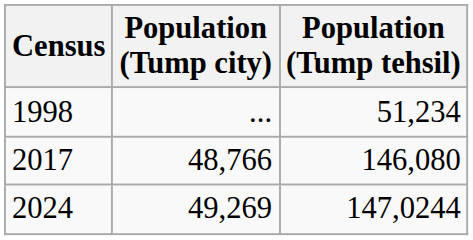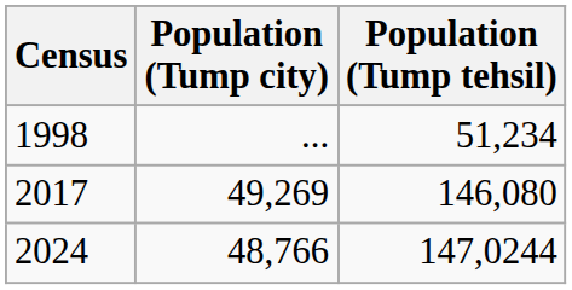 <table class="wikitable">
 <tr>
 <th>Census</th>
 <th>Population<br>(Tump city)</th>
 <th>Population<br>(Tump tehsil)</th>
 </tr>
 <tr>
 <td>1998</td>
 <td style="text-align:right">...</td>
 <td style="text-align:right">51,234</td>
 </tr>
 <tr>
 <td>2017</td>
-<td style="text-align:right">48,766</td>
+<td style="text-align:right">49,269</td>
 <td style="text-align:right">146,080</td>
 </tr>
 <tr>
 <td>2024</td>
-<td style="text-align:right">49,269</td>
+<td style="text-align:right">48,766</td>
 <td style="text-align:right">147,0244</td>
 </tr>
 </table>
